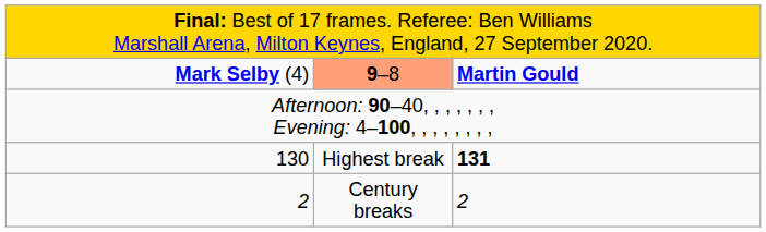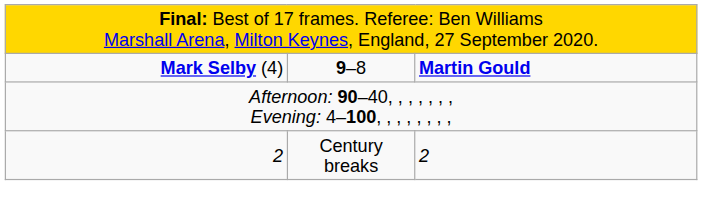 <table class="wikitable" style="font-size: 95%; margin: 1em auto 1em auto;">
 <tr>
 <td colspan="3"  style="text-align:center; background:gold;"><strong>Final:</strong> Best of 17 frames. Referee: Ben Williams<br> <a href='#'>Marshall Arena</a>, <a href='#'>Milton Keynes</a>, England, 27 September 2020.</td>
 </tr>
 <tr>
 <td style="width:230px; text-align:right;"><strong><a href='#'>Mark Selby</a></strong> (4)<br></td>
-<td style="background: lightsalmon; width:100px; text-align:center;"><strong>9</strong>–8</td>
+<td style="width:100px; text-align:center;"><strong>9</strong>–8</td>
 <td style="width:230px;"><strong><a href='#'>Martin Gould</a><br></strong></td>
 </tr>
 <tr>
 <td colspan="3"  style="text-align:center; font-size:100%;"><em>Afternoon:</em> <strong>90</strong>–40, , , , , , ,  <br><em>Evening:</em> 4–<strong>100</strong>, , , , , , , , </td>
-</tr>
-<tr>
-<td style="text-align:right;">130</td>
-<td style="text-align:center;">Highest break</td>
-<td><strong>131</strong></td>
 </tr>
 <tr>
 <td style="text-align:right;"><em>2</em></td>
 <td style="text-align:center;">Century breaks</td>
 <td><em>2</em></td>
 </tr>
 </table>
